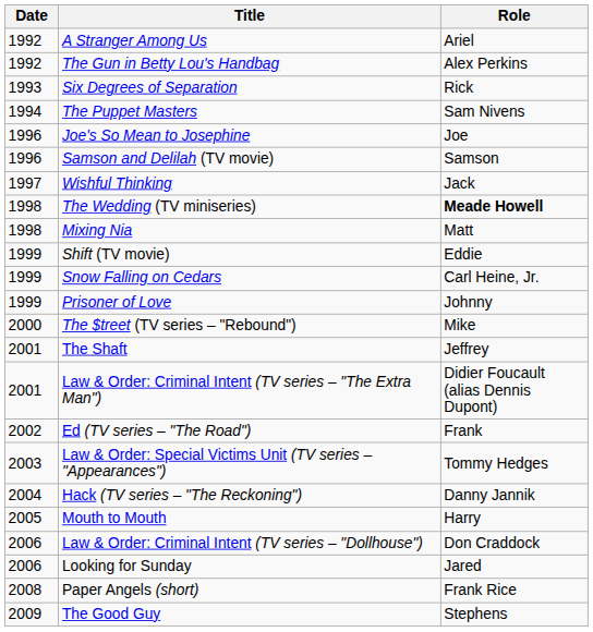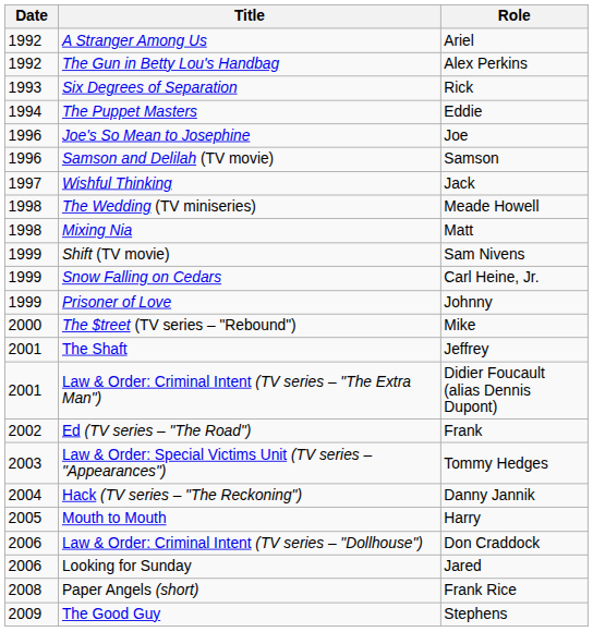 <table class="wikitable">
 <tr>
 <th width="50px">Date</th>
 <th width="400px">Title</th>
 <th width="150px">Role</th>
 </tr>
 <tr>
 <td>1992</td>
 <td><em><a href='#'>A Stranger Among Us</a></em></td>
 <td>Ariel</td>
 </tr>
 <tr>
 <td>1992</td>
 <td><em><a href='#'>The Gun in Betty Lou's Handbag</a></em></td>
 <td>Alex Perkins</td>
 </tr>
 <tr>
 <td>1993</td>
 <td><em><a href='#'>Six Degrees of Separation</a></em></td>
 <td>Rick</td>
 </tr>
 <tr>
 <td>1994</td>
 <td><em><a href='#'>The Puppet Masters</a></em></td>
-<td>Sam Nivens</td>
+<td>Eddie</td>
 </tr>
 <tr>
 <td>1996</td>
 <td><em><a href='#'>Joe's So Mean to Josephine</a></em></td>
 <td>Joe</td>
 </tr>
 <tr>
 <td>1996</td>
 <td><em><a href='#'>Samson and Delilah</a></em> (TV movie)</td>
 <td>Samson</td>
 </tr>
 <tr>
 <td>1997</td>
 <td><em><a href='#'>Wishful Thinking</a></em></td>
 <td>Jack</td>
 </tr>
 <tr>
 <td>1998</td>
 <td><em><a href='#'>The Wedding</a></em> (TV miniseries)</td>
-<td><strong>Meade Howell</strong></td>
+<td>Meade Howell</td>
 </tr>
 <tr>
 <td>1998</td>
 <td><em><a href='#'>Mixing Nia</a></em></td>
 <td>Matt</td>
 </tr>
 <tr>
 <td>1999</td>
 <td><em>Shift</em> (TV movie)</td>
-<td>Eddie</td>
+<td>Sam Nivens</td>
 </tr>
 <tr>
 <td>1999</td>
 <td><em><a href='#'>Snow Falling on Cedars</a></em></td>
 <td>Carl Heine, Jr.</td>
 </tr>
 <tr>
 <td>1999</td>
 <td><em><a href='#'>Prisoner of Love</a></em></td>
 <td>Johnny</td>
 </tr>
 <tr>
 <td>2000</td>
 <td><em><a href='#'>The $treet</a></em> (TV series – "Rebound")<em></td>
 <td>Mike</td>
 </tr>
 <tr>
 <td>2001</td>
 <td></em><a href='#'>The Shaft</a><em></td>
 <td>Jeffrey</td>
 </tr>
 <tr>
 <td>2001</td>
 <td></em><a href='#'>Law & Order: Criminal Intent</a><em> (TV series – "The Extra Man")</td>
 <td>Didier Foucault (alias Dennis Dupont)</td>
 </tr>
 <tr>
 <td>2002</td>
 <td></em><a href='#'>Ed</a><em> (TV series – "The Road")</td>
 <td>Frank</td>
 </tr>
 <tr>
 <td>2003</td>
 <td></em><a href='#'>Law & Order: Special Victims Unit</a><em> (TV series – "Appearances")</td>
 <td>Tommy Hedges</td>
 </tr>
 <tr>
 <td>2004</td>
 <td></em><a href='#'>Hack</a><em> (TV series – "The Reckoning")</td>
 <td>Danny Jannik</td>
 </tr>
 <tr>
 <td>2005</td>
 <td></em><a href='#'>Mouth to Mouth</a><em></td>
 <td>Harry</td>
 </tr>
 <tr>
 <td>2006</td>
 <td></em><a href='#'>Law & Order: Criminal Intent</a><em> (TV series – "Dollhouse")</td>
 <td>Don Craddock</td>
 </tr>
 <tr>
 <td>2006</td>
 <td></em>Looking for Sunday<em></td>
 <td>Jared</td>
 </tr>
 <tr>
 <td>2008</td>
 <td></em>Paper Angels<em> (short)</td>
 <td>Frank Rice</td>
 </tr>
 <tr>
 <td>2009</td>
 <td></em><a href='#'>The Good Guy</a><em></td>
 <td>Stephens</td>
 </tr>
 </table>
